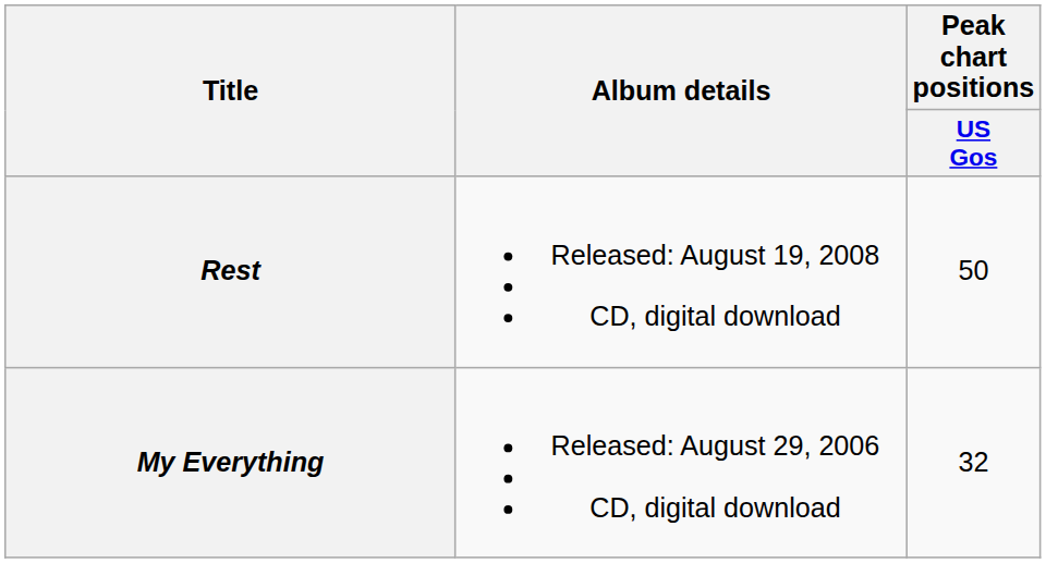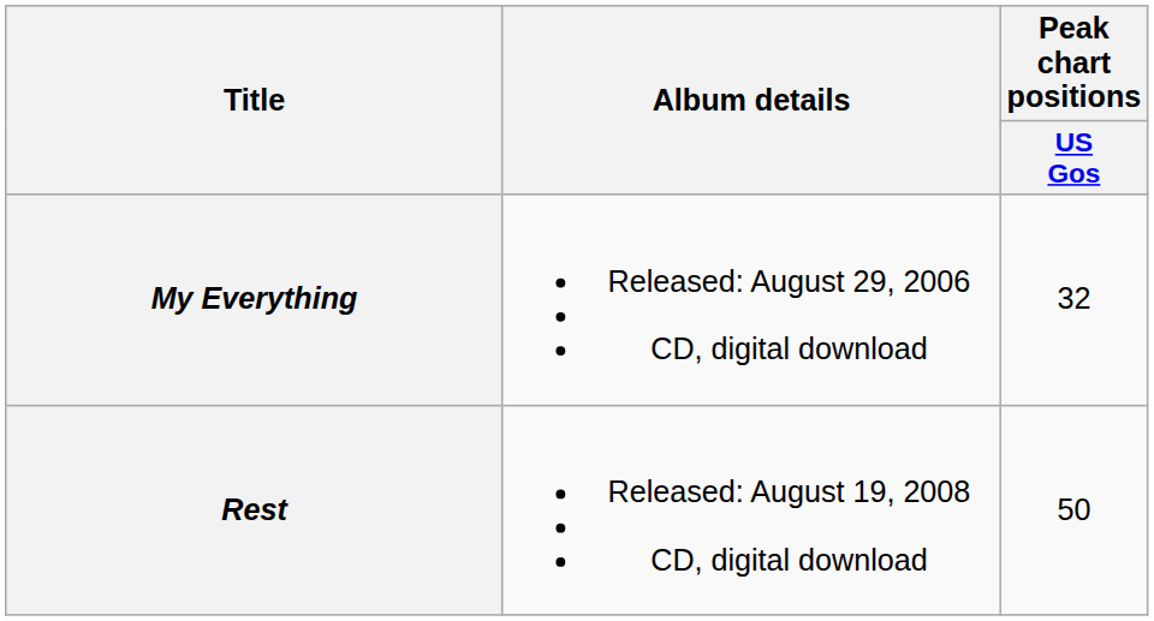 <table class="wikitable plainrowheaders" style="text-align:center;">
 <tr>
 <th scope="col" rowspan="2" style="width:16em;">Title</th>
 <th scope="col" rowspan="2" style="width:16em;">Album details</th>
 <th scope="col" colspan="1">Peak chart positions</th>
 </tr>
 <tr>
 <th style="width:3em; font-size:90%"><a href='#'>US<br>Gos</a></th>
 </tr>
 <tr>
+<th scope="row"><em>My Everything</em></th>
+<td><br><ul><li>Released: August 29, 2006</li><li></li><li>CD, digital download</li></ul></td>
+<td>32</td>
+</tr>
+<tr>
 <th scope="row"><em>Rest</em></th>
 <td><br><ul><li>Released: August 19, 2008</li><li></li><li>CD, digital download</li></ul></td>
 <td>50</td>
 </tr>
-<tr>
-<th scope="row"><em>My Everything</em></th>
-<td><br><ul><li>Released: August 29, 2006</li><li></li><li>CD, digital download</li></ul></td>
-<td>32</td>
-</tr>
 </table>
